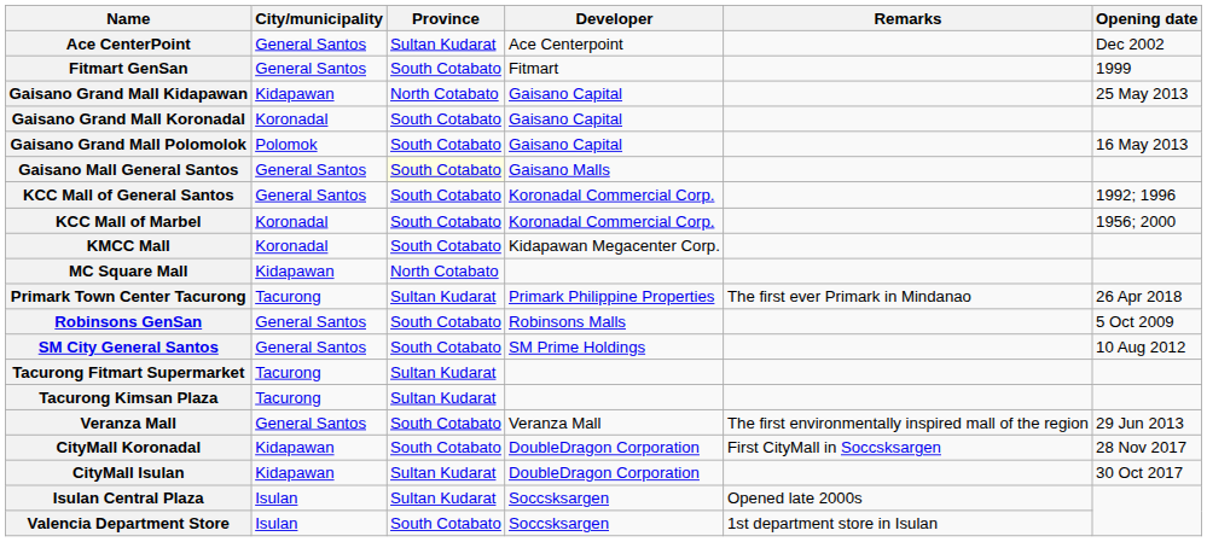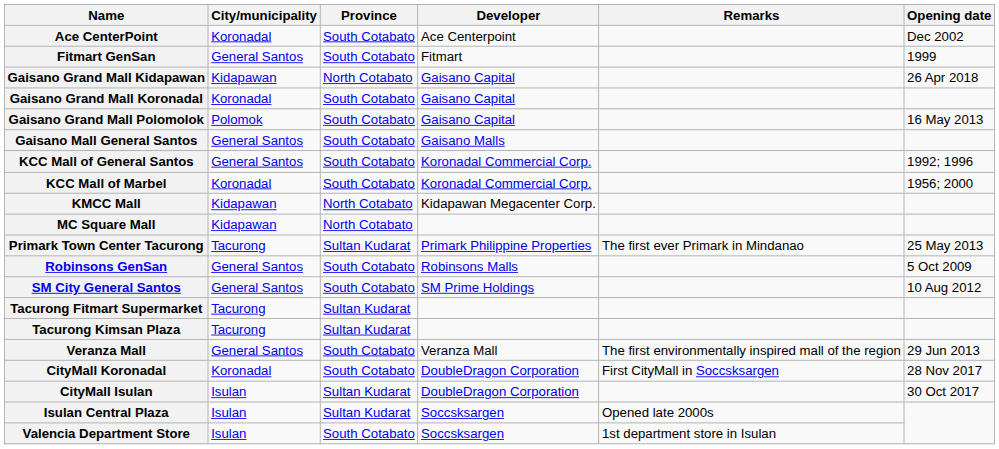 <table class="wikitable sortable plainrowheaders" style="font-size:95%;">
 <tr>
 <th scope="col">Name</th>
 <th scope="col">City/municipality</th>
 <th scope="col">Province</th>
 <th scope="col">Developer</th>
 <th scope="col" class="unsortable">Remarks</th>
 <th scope="col">Opening date</th>
 </tr>
 <tr>
 <th scope="row">Ace CenterPoint</th>
-<td><a href='#'>General Santos</a></td>
-<td><a href='#'>Sultan Kudarat</a></td>
+<td><a href='#'>Koronadal</a></td>
+<td><a href='#'>South Cotabato</a></td>
 <td>Ace Centerpoint</td>
 <td></td>
 <td>Dec 2002</td>
 </tr>
 <tr>
 <th scope="row">Fitmart GenSan</th>
 <td><a href='#'>General Santos</a></td>
 <td><a href='#'>South Cotabato</a></td>
 <td>Fitmart</td>
 <td></td>
 <td>1999</td>
 </tr>
 <tr>
 <th scope="row">Gaisano Grand Mall Kidapawan</th>
 <td><a href='#'>Kidapawan</a></td>
 <td><a href='#'>North Cotabato</a></td>
 <td><a href='#'>Gaisano Capital</a></td>
 <td></td>
-<td>25 May 2013</td>
+<td>26 Apr 2018</td>
 </tr>
 <tr>
 <th scope="row">Gaisano Grand Mall Koronadal</th>
 <td><a href='#'>Koronadal</a></td>
 <td><a href='#'>South Cotabato</a></td>
 <td><a href='#'>Gaisano Capital</a></td>
 <td></td>
 <td></td>
 </tr>
 <tr>
 <th scope="row">Gaisano Grand Mall Polomolok</th>
 <td><a href='#'>Polomok</a></td>
 <td><a href='#'>South Cotabato</a></td>
 <td><a href='#'>Gaisano Capital</a></td>
 <td></td>
 <td>16 May 2013</td>
 </tr>
 <tr>
 <th scope="row">Gaisano Mall General Santos</th>
 <td><a href='#'>General Santos</a></td>
-<td style="background: lightyellow;"><a href='#'>South Cotabato</a></td>
+<td><a href='#'>South Cotabato</a></td>
 <td><a href='#'>Gaisano Malls</a></td>
 <td></td>
 <td></td>
 </tr>
 <tr>
 <th scope="row">KCC Mall of General Santos</th>
 <td><a href='#'>General Santos</a></td>
 <td><a href='#'>South Cotabato</a></td>
 <td><a href='#'>Koronadal Commercial Corp.</a></td>
 <td></td>
 <td>1992; 1996</td>
 </tr>
 <tr>
 <th scope="row">KCC Mall of Marbel</th>
 <td><a href='#'>Koronadal</a></td>
 <td><a href='#'>South Cotabato</a></td>
 <td><a href='#'>Koronadal Commercial Corp.</a></td>
 <td></td>
 <td>1956; 2000</td>
 </tr>
 <tr>
 <th scope="row">KMCC Mall</th>
-<td><a href='#'>Koronadal</a></td>
-<td><a href='#'>South Cotabato</a></td>
+<td><a href='#'>Kidapawan</a></td>
+<td><a href='#'>North Cotabato</a></td>
 <td>Kidapawan Megacenter Corp.</td>
 <td></td>
 <td></td>
 </tr>
 <tr>
 <th scope="row">MC Square Mall</th>
 <td><a href='#'>Kidapawan</a></td>
 <td><a href='#'>North Cotabato</a></td>
 <td></td>
 <td></td>
 <td></td>
 </tr>
 <tr>
 <th scope="row">Primark Town Center Tacurong</th>
 <td><a href='#'>Tacurong</a></td>
 <td><a href='#'>Sultan Kudarat</a></td>
 <td><a href='#'>Primark Philippine Properties</a></td>
 <td>The first ever Primark in Mindanao</td>
-<td>26 Apr 2018</td>
+<td>25 May 2013</td>
 </tr>
 <tr>
 <th scope="row"><a href='#'>Robinsons GenSan</a></th>
 <td><a href='#'>General Santos</a></td>
 <td><a href='#'>South Cotabato</a></td>
 <td><a href='#'>Robinsons Malls</a></td>
 <td></td>
 <td>5 Oct 2009</td>
 </tr>
 <tr>
 <th scope="row"><a href='#'>SM City General Santos</a></th>
 <td><a href='#'>General Santos</a></td>
 <td><a href='#'>South Cotabato</a></td>
 <td><a href='#'>SM Prime Holdings</a></td>
 <td></td>
 <td>10 Aug 2012</td>
 </tr>
 <tr>
 <th scope="row">Tacurong Fitmart Supermarket</th>
 <td><a href='#'>Tacurong</a></td>
 <td><a href='#'>Sultan Kudarat</a></td>
 <td></td>
 <td></td>
 <td></td>
 </tr>
 <tr>
 <th scope="row">Tacurong Kimsan Plaza</th>
 <td><a href='#'>Tacurong</a></td>
 <td><a href='#'>Sultan Kudarat</a></td>
 <td></td>
 <td></td>
 <td></td>
 </tr>
 <tr>
 <th scope="row">Veranza Mall</th>
 <td><a href='#'>General Santos</a></td>
 <td><a href='#'>South Cotabato</a></td>
 <td>Veranza Mall</td>
 <td>The first environmentally inspired mall of the region</td>
 <td>29 Jun 2013</td>
 </tr>
 <tr>
 <th scope="row">CityMall Koronadal</th>
-<td><a href='#'>Kidapawan</a></td>
+<td><a href='#'>Koronadal</a></td>
 <td><a href='#'>South Cotabato</a></td>
 <td><a href='#'>DoubleDragon Corporation</a></td>
 <td>First CityMall in <a href='#'>Soccsksargen</a></td>
 <td>28 Nov 2017</td>
 </tr>
 <tr>
 <th scope="row">CityMall Isulan</th>
-<td><a href='#'>Kidapawan</a></td>
+<td><a href='#'>Isulan</a></td>
 <td><a href='#'>Sultan Kudarat</a></td>
 <td><a href='#'>DoubleDragon Corporation</a></td>
 <td></td>
 <td>30 Oct 2017</td>
 </tr>
 <tr>
 <th scope="row">Isulan Central Plaza</th>
 <td><a href='#'>Isulan</a></td>
 <td><a href='#'>Sultan Kudarat</a></td>
 <td><a href='#'>Soccsksargen</a></td>
 <td>Opened late 2000s</td>
 </tr>
 <tr>
 <th scope="row">Valencia Department Store</th>
 <td><a href='#'>Isulan</a></td>
 <td><a href='#'>South Cotabato</a></td>
 <td><a href='#'>Soccsksargen</a></td>
 <td>1st department store in Isulan</td>
 </tr>
 </table>
